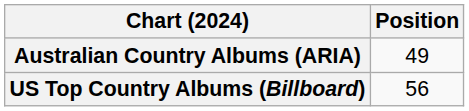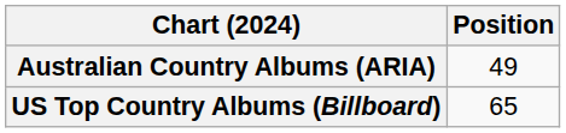 <table class="wikitable sortable plainrowheaders" style="text-align:center">
 <tr>
 <th scope="col">Chart (2024)</th>
 <th scope="col">Position</th>
 </tr>
 <tr>
 <th scope="row">Australian Country Albums (ARIA)</th>
 <td>49</td>
 </tr>
 <tr>
 <th scope="row">US Top Country Albums (<em>Billboard</em>)</th>
-<td>56</td>
+<td>65</td>
 </tr>
 </table>
